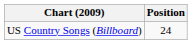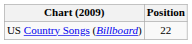 <table class="wikitable sortable">
 <tr>
 <th scope="col">Chart (2009)</th>
 <th scope="col">Position</th>
 </tr>
 <tr>
 <td>US <a href='#'>Country Songs</a> (<em><a href='#'>Billboard</a></em>)</td>
-<td align="center">24</td>
+<td align="center">22</td>
 </tr>
 </table>
